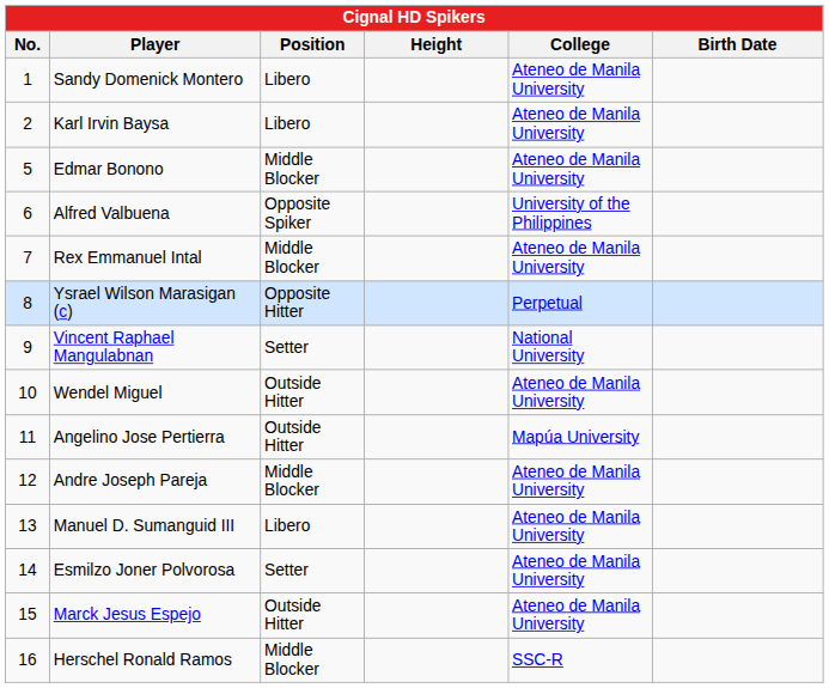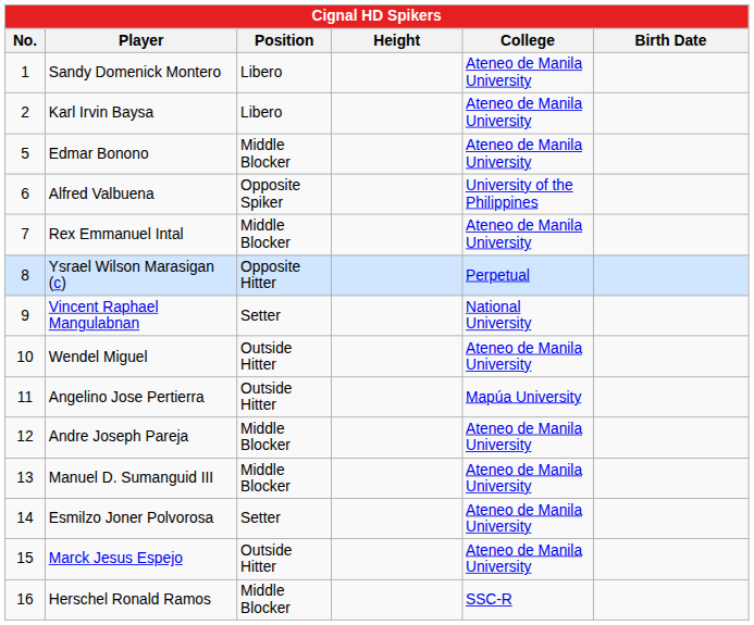 <table class="wikitable sortable" style="text-align:left; width: 90%; font-size:100%;">
 <tr>
 <th colspan="6" style= "background: #E62020; color: White; text-align:center;"><strong>Cignal HD Spikers</strong></th>
 </tr>
 <tr>
 <th width=3px>No.</th>
 <th width=150px>Player</th>
 <th width=70px>Position</th>
 <th width=100px>Height</th>
 <th width=100px>College</th>
 <th width=120px>Birth Date</th>
 </tr>
 <tr>
 <td style="text-align:center;">1</td>
 <td>Sandy Domenick Montero</td>
 <td>Libero</td>
 <td></td>
 <td><a href='#'>Ateneo de Manila University</a></td>
 <td></td>
 </tr>
 <tr>
 <td style="text-align:center;">2</td>
 <td>Karl Irvin Baysa</td>
 <td>Libero</td>
 <td></td>
 <td><a href='#'>Ateneo de Manila University</a></td>
 <td></td>
 </tr>
 <tr>
 <td style="text-align:center;">5</td>
 <td>Edmar Bonono</td>
 <td>Middle Blocker</td>
 <td></td>
 <td><a href='#'>Ateneo de Manila University</a></td>
 <td></td>
 </tr>
 <tr>
 <td style="text-align:center;">6</td>
 <td>Alfred Valbuena</td>
 <td>Opposite Spiker</td>
 <td></td>
 <td><a href='#'>University of the Philippines</a></td>
 <td></td>
 </tr>
 <tr>
 <td style="text-align:center;">7</td>
 <td>Rex Emmanuel Intal</td>
 <td>Middle Blocker</td>
 <td></td>
 <td><a href='#'>Ateneo de Manila University</a></td>
 <td></td>
 </tr>
 <tr bgcolor=#D0E6FF>
 <td style="text-align:center;">8</td>
 <td>Ysrael Wilson Marasigan (<a href='#'>c</a>)</td>
 <td>Opposite Hitter</td>
 <td></td>
 <td><a href='#'>Perpetual</a></td>
 <td></td>
 </tr>
 <tr>
 <td style="text-align:center;">9</td>
 <td><a href='#'>Vincent Raphael Mangulabnan</a></td>
 <td>Setter</td>
 <td></td>
 <td><a href='#'>National University</a></td>
 <td></td>
 </tr>
 <tr>
 <td style="text-align:center;">10</td>
 <td>Wendel Miguel</td>
 <td>Outside Hitter</td>
 <td></td>
 <td><a href='#'>Ateneo de Manila  University</a></td>
 <td></td>
 </tr>
 <tr>
 <td style="text-align:center;">11</td>
 <td>Angelino Jose Pertierra</td>
 <td>Outside Hitter</td>
 <td></td>
 <td><a href='#'>Mapúa University</a></td>
 <td></td>
 </tr>
 <tr>
 <td style="text-align:center;">12</td>
 <td>Andre Joseph Pareja</td>
 <td>Middle Blocker</td>
 <td></td>
 <td><a href='#'>Ateneo de Manila  University</a></td>
 <td></td>
 </tr>
 <tr>
 <td style="text-align:center;">13</td>
 <td>Manuel D. Sumanguid III</td>
-<td>Libero</td>
+<td>Middle Blocker</td>
 <td></td>
 <td><a href='#'>Ateneo de Manila University</a></td>
 <td></td>
 </tr>
 <tr>
 <td style="text-align:center;">14</td>
 <td>Esmilzo Joner Polvorosa</td>
 <td>Setter</td>
 <td></td>
 <td><a href='#'>Ateneo de Manila University</a></td>
 <td></td>
 </tr>
 <tr>
 <td style="text-align:center;">15</td>
 <td><a href='#'>Marck Jesus Espejo</a></td>
 <td>Outside Hitter</td>
 <td></td>
 <td><a href='#'>Ateneo de Manila University</a></td>
 <td></td>
 </tr>
 <tr>
 <td style="text-align:center;">16</td>
 <td>Herschel Ronald Ramos</td>
 <td>Middle Blocker</td>
 <td></td>
 <td><a href='#'>SSC-R</a></td>
 <td></td>
 </tr>
 </table>
